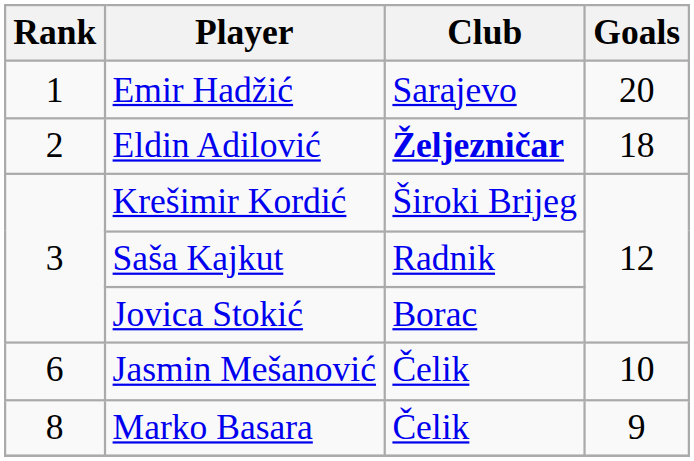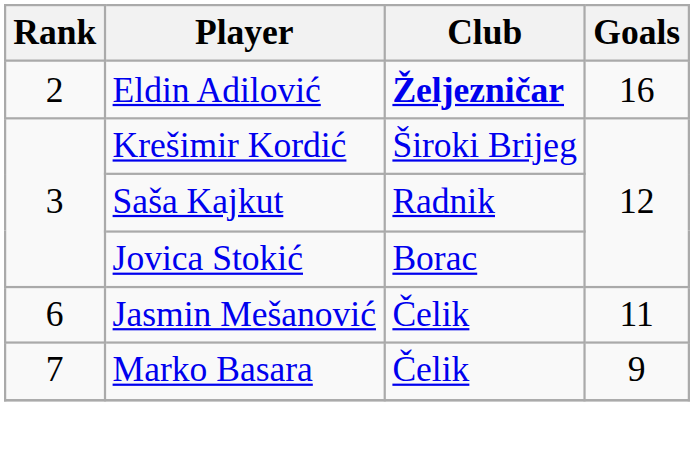 <table class="wikitable" style="text-align:center">
 <tr>
 <th>Rank</th>
 <th>Player</th>
 <th>Club</th>
 <th>Goals</th>
 </tr>
 <tr>
-<td>1</td>
-<td align="left"> <a href='#'>Emir Hadžić</a></td>
-<td align="left"><a href='#'>Sarajevo</a></td>
-<td>20</td>
-</tr>
-<tr>
 <td>2</td>
 <td align="left"> <a href='#'>Eldin Adilović</a></td>
 <td align="left"><strong><a href='#'>Željezničar</a></strong></td>
-<td>18</td>
+<td>16</td>
 </tr>
 <tr>
 <td rowspan="3">3</td>
 <td align="left"> <a href='#'>Krešimir Kordić</a></td>
 <td align="left"><a href='#'>Široki Brijeg</a></td>
 <td rowspan="3">12</td>
 </tr>
 <tr>
 <td align="left"> <a href='#'>Saša Kajkut</a></td>
 <td align="left"><a href='#'>Radnik</a></td>
 </tr>
 <tr>
 <td align="left"> <a href='#'>Jovica Stokić</a></td>
 <td align="left"><a href='#'>Borac</a></td>
 </tr>
 <tr>
 <td>6</td>
 <td align="left"> <a href='#'>Jasmin Mešanović</a></td>
 <td align="left"><a href='#'>Čelik</a></td>
-<td>10</td>
+<td>11</td>
 </tr>
 <tr>
-<td>8</td>
+<td>7</td>
 <td align="left"> <a href='#'>Marko Basara</a></td>
 <td align="left"><a href='#'>Čelik</a></td>
 <td>9</td>
 </tr>
 <tr>
 </tr>
 </table>
